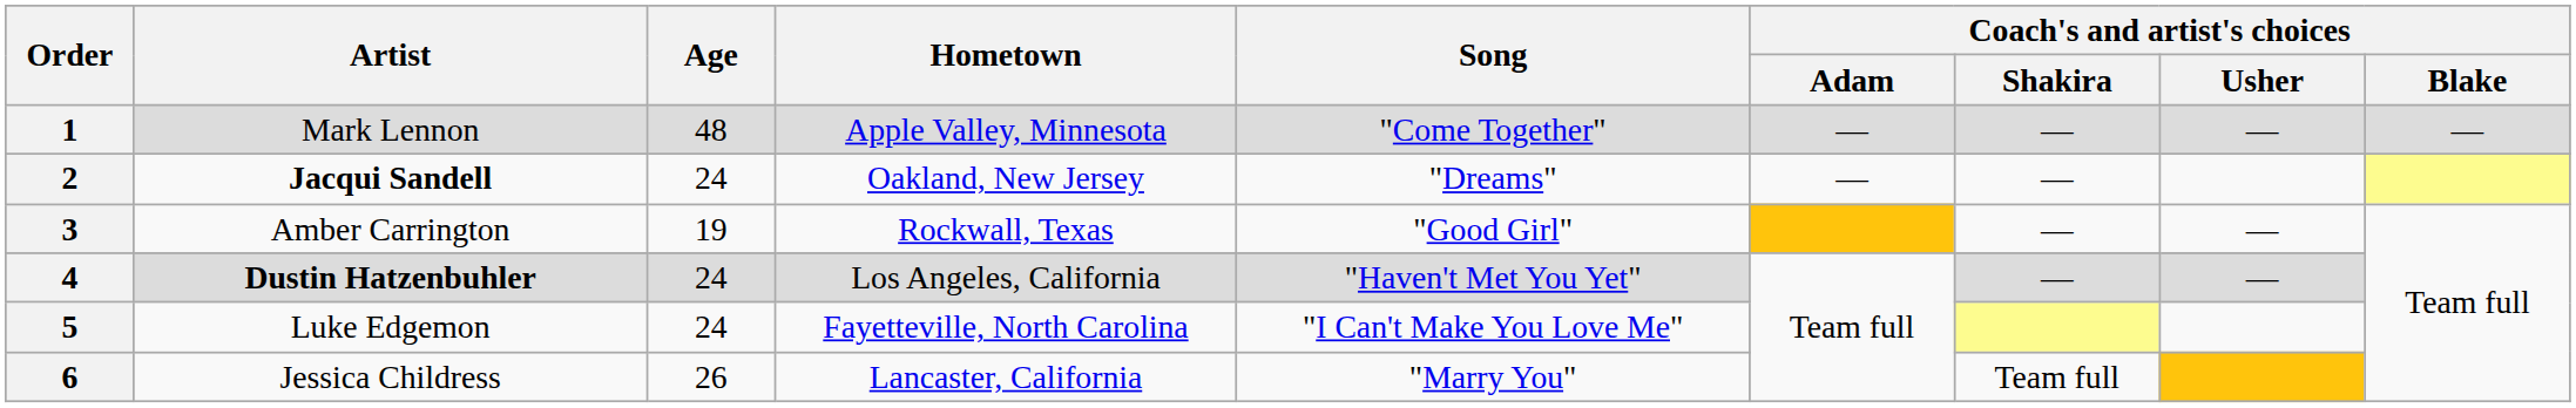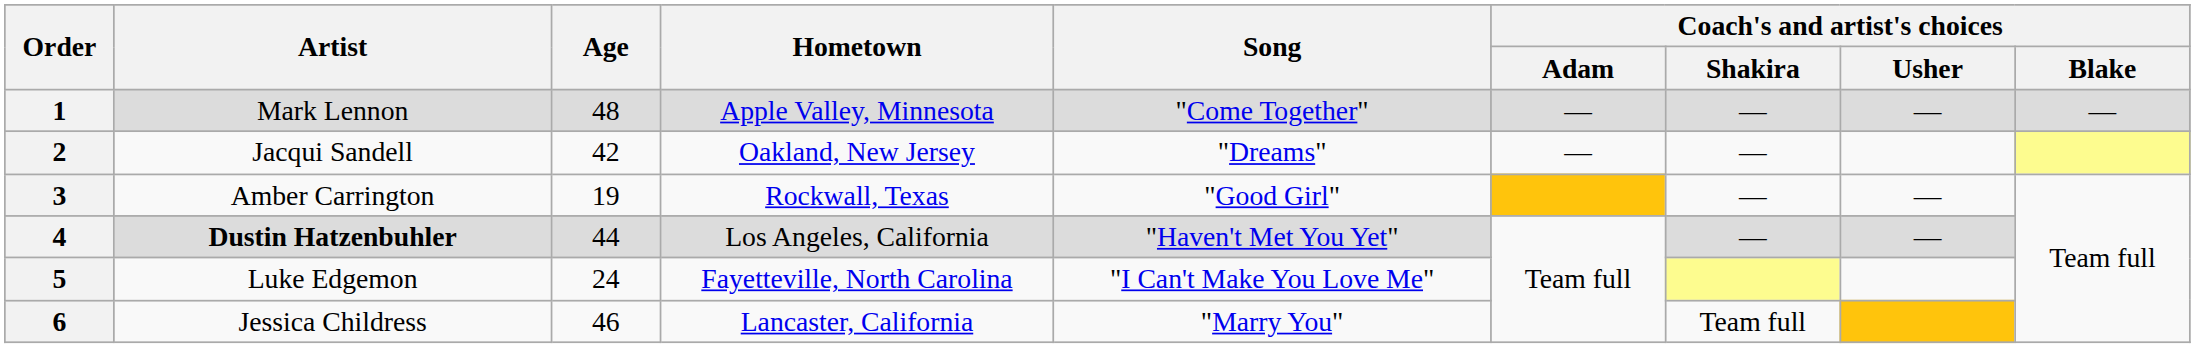 <table class="wikitable" style="text-align:center; line-height:17px; width:100%;">
 <tr>
 <th scope="col" rowspan="2" style="width:05%;">Order</th>
 <th scope="col" rowspan="2" style="width:20%;">Artist</th>
 <th scope="col" rowspan="2" style="width:05%;">Age</th>
 <th scope="col" rowspan="2" style="width:18%;">Hometown</th>
 <th scope="col" rowspan="2" style="width:20%;">Song</th>
 <th scope="col" colspan="4" style="width:32%;">Coach's and artist's choices</th>
 </tr>
 <tr>
 <th style="width:08%;">Adam</th>
 <th style="width:08%;">Shakira</th>
 <th style="width:08%;">Usher</th>
 <th style="width:08%;">Blake</th>
 </tr>
 <tr>
 <th>1</th>
 <td style="background:#DCDCDC;">Mark Lennon</td>
 <td style="background:#DCDCDC;">48</td>
 <td style="background:#DCDCDC;"><a href='#'>Apple Valley, Minnesota</a></td>
 <td style="background:#DCDCDC;">"<a href='#'>Come Together</a>"</td>
 <td style="background:#DCDCDC;">—</td>
 <td style="background:#DCDCDC;">—</td>
 <td style="background:#DCDCDC;">—</td>
 <td style="background:#DCDCDC;">—</td>
 </tr>
 <tr>
 <th>2</th>
-<td><strong>Jacqui Sandell</strong></td>
-<td>24</td>
+<td>Jacqui Sandell</td>
+<td>42</td>
 <td><a href='#'>Oakland, New Jersey</a></td>
 <td>"<a href='#'>Dreams</a>"</td>
 <td>—</td>
 <td>—</td>
 <td><strong></strong></td>
 <td style="background:#fdfc8f;"><strong></strong></td>
 </tr>
 <tr>
 <th>3</th>
 <td>Amber Carrington</td>
 <td>19</td>
 <td><a href='#'>Rockwall, Texas</a></td>
 <td>"<a href='#'>Good Girl</a>"</td>
 <td style="background:#FFC40C;"><strong></strong></td>
 <td>—</td>
 <td>—</td>
 <td rowspan="4">Team full</td>
 </tr>
 <tr>
 <th>4</th>
 <td style="background:#DCDCDC;"><strong>Dustin Hatzenbuhler</strong></td>
-<td style="background:#DCDCDC;">24</td>
+<td style="background:#DCDCDC;">44</td>
 <td style="background:#DCDCDC;">Los Angeles, California</td>
 <td style="background:#DCDCDC;">"<a href='#'>Haven't Met You Yet</a>"</td>
 <td rowspan="3">Team full</td>
 <td style="background:#DCDCDC;">—</td>
 <td style="background:#DCDCDC;">—</td>
 </tr>
 <tr>
 <th>5</th>
 <td>Luke Edgemon</td>
 <td>24</td>
 <td><a href='#'>Fayetteville, North Carolina</a></td>
 <td>"<a href='#'>I Can't Make You Love Me</a>"</td>
 <td style="background:#fdfc8f;"><strong></strong></td>
 <td><strong></strong></td>
 </tr>
 <tr>
 <th>6</th>
 <td>Jessica Childress</td>
-<td>26</td>
+<td>46</td>
 <td><a href='#'>Lancaster, California</a></td>
 <td>"<a href='#'>Marry You</a>"</td>
 <td>Team full</td>
 <td style="background:#FFC40C;"><strong></strong></td>
 </tr>
 </table>
